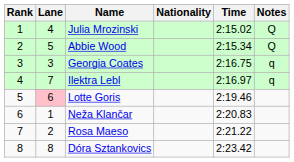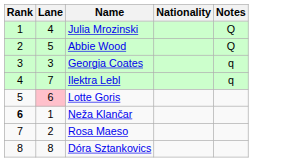 <table class="wikitable sortable" style="text-align:center">
 <tr>
 <th>Rank</th>
 <th>Lane</th>
 <th>Name</th>
 <th>Nationality</th>
-<th>Time</th>
 <th>Notes</th>
 </tr>
 <tr bgcolor=ccffcc>
 <td>1</td>
 <td>4</td>
 <td align=left><a href='#'>Julia Mrozinski</a></td>
 <td align=left></td>
-<td>2:15.02</td>
 <td>Q</td>
 </tr>
 <tr bgcolor=ccffcc>
 <td>2</td>
 <td>5</td>
 <td align=left><a href='#'>Abbie Wood</a></td>
 <td align=left></td>
-<td>2:15.34</td>
 <td>Q</td>
 </tr>
 <tr bgcolor=ccffcc>
 <td>3</td>
 <td>3</td>
 <td align=left><a href='#'>Georgia Coates</a></td>
 <td align=left></td>
-<td>2:16.75</td>
 <td>q</td>
 </tr>
 <tr bgcolor=ccffcc>
 <td>4</td>
 <td>7</td>
 <td align=left><a href='#'>Ilektra Lebl</a></td>
 <td align=left></td>
-<td>2:16.97</td>
 <td>q</td>
 </tr>
 <tr>
 <td>5</td>
 <td style="background: pink;">6</td>
 <td align=left><a href='#'>Lotte Goris</a></td>
 <td align=left></td>
-<td>2:19.46</td>
 <td></td>
 </tr>
 <tr>
-<td>6</td>
+<td><strong>6</strong></td>
 <td>1</td>
 <td align=left><a href='#'>Neža Klančar</a></td>
 <td align=left></td>
-<td>2:20.83</td>
 <td></td>
 </tr>
 <tr>
 <td>7</td>
 <td>2</td>
 <td align=left><a href='#'>Rosa Maeso</a></td>
 <td align=left></td>
-<td>2:21.22</td>
 <td></td>
 </tr>
 <tr>
 <td>8</td>
 <td>8</td>
 <td align=left><a href='#'>Dóra Sztankovics</a></td>
 <td align=left></td>
-<td>2:23.42</td>
 <td></td>
 </tr>
 </table>
